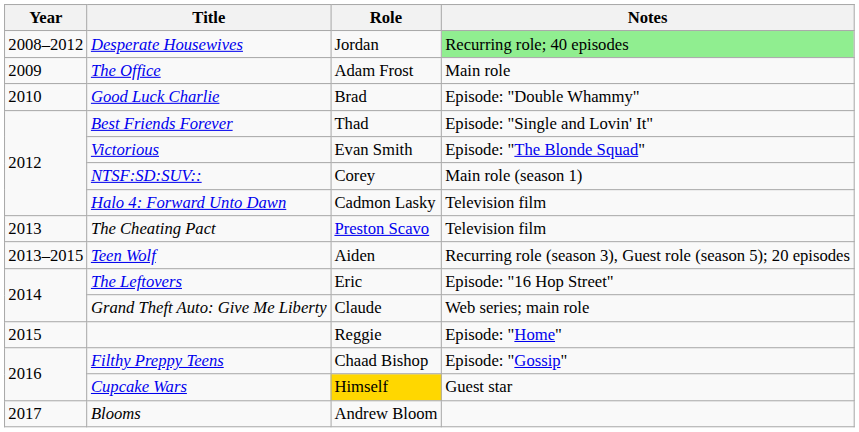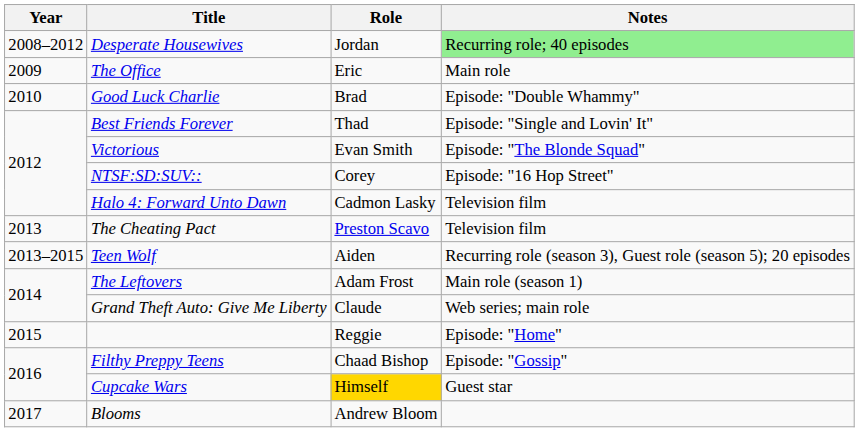 <table class="wikitable sortable">
 <tr>
 <th>Year</th>
 <th>Title</th>
 <th>Role</th>
 <th class="unsortable">Notes</th>
 </tr>
 <tr>
 <td>2008–2012</td>
 <td><em><a href='#'>Desperate Housewives</a></em></td>
 <td>Jordan</td>
 <td style="background: lightgreen;">Recurring role; 40 episodes</td>
 </tr>
 <tr>
 <td>2009</td>
 <td><em><a href='#'>The Office</a></em></td>
-<td>Adam Frost</td>
+<td>Eric</td>
 <td>Main role</td>
 </tr>
 <tr>
 <td>2010</td>
 <td><em><a href='#'>Good Luck Charlie</a></em></td>
 <td>Brad</td>
 <td>Episode: "Double Whammy"</td>
 </tr>
 <tr>
 <td rowspan="4">2012</td>
 <td><em><a href='#'>Best Friends Forever</a></em></td>
 <td>Thad</td>
 <td>Episode: "Single and Lovin' It"</td>
 </tr>
 <tr>
 <td><em><a href='#'>Victorious</a></em></td>
 <td>Evan Smith</td>
 <td>Episode: "<a href='#'>The Blonde Squad</a>"</td>
 </tr>
 <tr>
 <td><em><a href='#'>NTSF:SD:SUV::</a></em></td>
 <td>Corey</td>
-<td>Main role (season 1)</td>
+<td>Episode: "16 Hop Street"</td>
 </tr>
 <tr>
 <td><em><a href='#'>Halo 4: Forward Unto Dawn</a></em></td>
 <td>Cadmon Lasky</td>
 <td>Television film</td>
 </tr>
 <tr>
 <td>2013</td>
 <td><em>The Cheating Pact</em></td>
 <td><a href='#'>Preston Scavo</a></td>
 <td>Television film</td>
 </tr>
 <tr>
 <td>2013–2015</td>
 <td><em><a href='#'>Teen Wolf</a></em></td>
 <td>Aiden</td>
 <td>Recurring role (season 3), Guest role (season 5); 20 episodes</td>
 </tr>
 <tr>
 <td rowspan="2">2014</td>
 <td><em><a href='#'>The Leftovers</a></em></td>
-<td>Eric</td>
-<td>Episode: "16 Hop Street"</td>
+<td>Adam Frost</td>
+<td>Main role (season 1)</td>
 </tr>
 <tr>
 <td><em>Grand Theft Auto: Give Me Liberty</em></td>
 <td>Claude</td>
 <td>Web series; main role</td>
 </tr>
 <tr>
 <td>2015</td>
 <td><em></em></td>
 <td>Reggie</td>
 <td>Episode: "<a href='#'>Home</a>"</td>
 </tr>
 <tr>
 <td rowspan="2">2016</td>
 <td><em><a href='#'>Filthy Preppy Teens</a></em></td>
 <td>Chaad Bishop</td>
 <td>Episode: "<a href='#'>Gossip</a>"</td>
 </tr>
 <tr>
 <td><em><a href='#'>Cupcake Wars</a></em></td>
 <td style="background: gold;">Himself</td>
 <td>Guest star</td>
 </tr>
 <tr>
 <td>2017</td>
 <td><em>Blooms</em></td>
 <td>Andrew Bloom</td>
 <td></td>
 </tr>
 </table>
